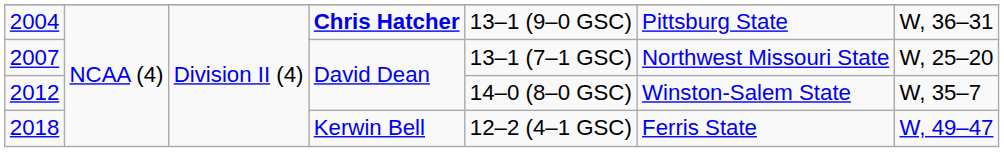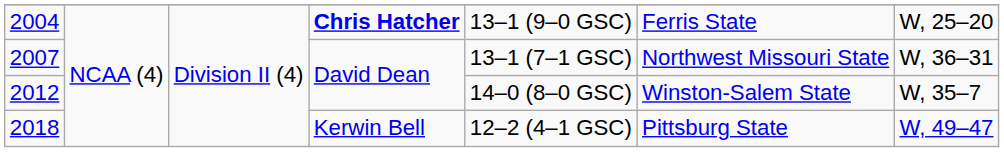 <table class="wikitable">
 <tr>
 </tr>
 <tr>
 <td><a href='#'>2004</a></td>
 <td rowspan=4><a href='#'>NCAA</a> (4)</td>
 <td rowspan=4><a href='#'>Division II</a> (4)</td>
 <td rowspan=1><strong><a href='#'>Chris Hatcher</a></strong></td>
 <td>13–1 (9–0 GSC)</td>
-<td><a href='#'>Pittsburg State</a></td>
-<td>W, 36–31</td>
+<td><a href='#'>Ferris State</a></td>
+<td>W, 25–20</td>
 </tr>
 <tr>
 <td><a href='#'>2007</a></td>
 <td rowspan=2><a href='#'>David Dean</a></td>
 <td>13–1 (7–1 GSC)</td>
 <td><a href='#'>Northwest Missouri State</a></td>
-<td>W, 25–20</td>
+<td>W, 36–31</td>
 </tr>
 <tr>
 <td><a href='#'>2012</a></td>
 <td>14–0 (8–0 GSC)</td>
 <td><a href='#'>Winston-Salem State</a></td>
 <td>W, 35–7</td>
 </tr>
 <tr>
 <td><a href='#'>2018</a></td>
 <td><a href='#'>Kerwin Bell</a></td>
 <td>12–2 (4–1 GSC)</td>
-<td><a href='#'>Ferris State</a></td>
+<td><a href='#'>Pittsburg State</a></td>
 <td><a href='#'>W, 49–47</a></td>
 </tr>
 </table>
